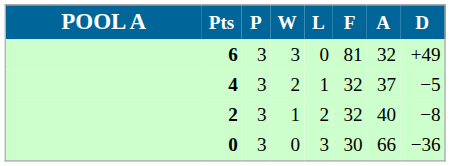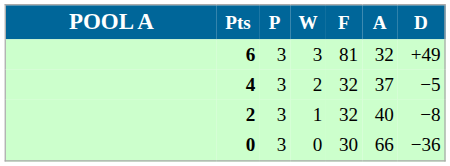 <table align=center cellpadding="3" cellspacing="0" style="background: #f9f9f9; border: 1px #aaa solid; border-collapse: collapse; font-size: 95%;" width=350>
 <tr bgcolor=#006699 style="color:white;">
 <th width=34% style=font-size:120%><strong>POOL A</strong></th>
 <th width=5%>Pts</th>
 <th width=5%>P</th>
 <th width=5%>W</th>
-<th width=5%>L</th>
 <th width=5%>F</th>
 <th width=5%>A</th>
 <th width=5%>D</th>
 </tr>
 <tr align=right bgcolor="#ccffcc">
 <td align=left></td>
 <td><strong>6</strong></td>
 <td>3</td>
 <td>3</td>
-<td>0</td>
 <td>81</td>
 <td>32</td>
 <td>+49</td>
 </tr>
 <tr align=right bgcolor="#ccffcc">
 <td align=left></td>
 <td><strong>4</strong></td>
 <td>3</td>
 <td>2</td>
-<td>1</td>
 <td>32</td>
 <td>37</td>
 <td>−5</td>
 </tr>
 <tr align=right bgcolor="#ccffcc">
 <td align=left></td>
 <td><strong>2</strong></td>
 <td>3</td>
 <td>1</td>
-<td>2</td>
 <td>32</td>
 <td>40</td>
 <td>−8</td>
 </tr>
 <tr align=right bgcolor="#ccffcc">
 <td align=left></td>
 <td><strong>0</strong></td>
 <td>3</td>
 <td>0</td>
-<td>3</td>
 <td>30</td>
 <td>66</td>
 <td>−36</td>
 </tr>
 </table>
